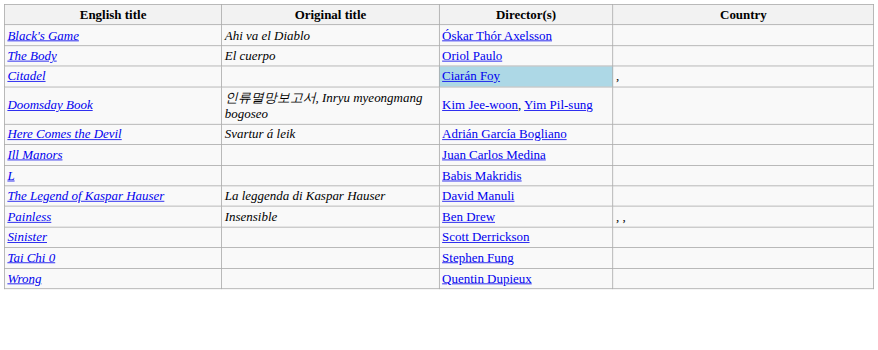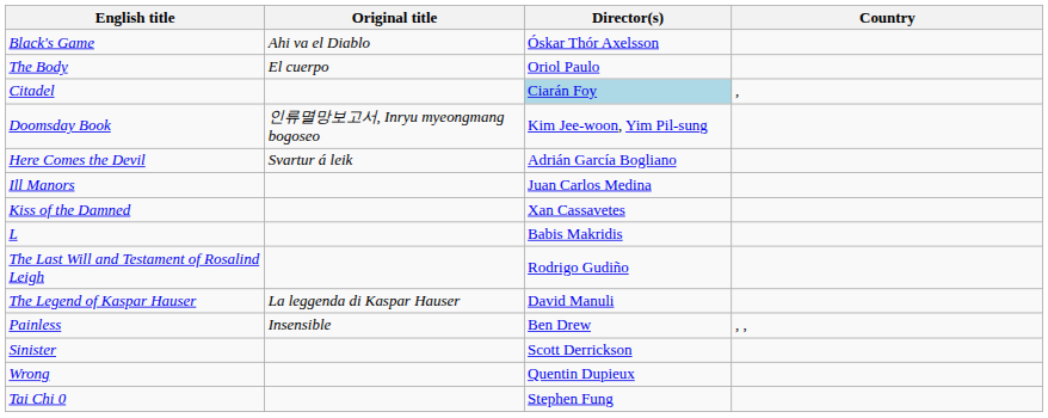 <table class="sortable wikitable" width="85%" cellpadding="5">
 <tr>
 <th width="25%">English title</th>
 <th width="25%">Original title</th>
 <th width="20%">Director(s)</th>
 <th width="30%">Country</th>
 </tr>
 <tr>
 <td><em><a href='#'>Black's Game</a></em></td>
 <td><em>Ahi va el Diablo</em></td>
 <td><a href='#'>Óskar Thór Axelsson</a></td>
 <td></td>
 </tr>
 <tr>
 <td><em><a href='#'>The Body</a></em></td>
 <td><em>El cuerpo</em></td>
 <td><a href='#'>Oriol Paulo</a></td>
 <td></td>
 </tr>
 <tr>
 <td><em><a href='#'>Citadel</a></em></td>
 <td></td>
 <td style="background: lightblue;"><a href='#'>Ciarán Foy</a></td>
 <td>, </td>
 </tr>
 <tr>
 <td><em><a href='#'>Doomsday Book</a></em></td>
 <td><em>인류멸망보고서, Inryu myeongmang bogoseo</em></td>
 <td><a href='#'>Kim Jee-woon</a>, <a href='#'>Yim Pil-sung</a></td>
 <td></td>
 </tr>
 <tr>
 <td><em><a href='#'>Here Comes the Devil</a></em></td>
 <td><em>Svartur á leik</em></td>
 <td><a href='#'>Adrián García Bogliano</a></td>
 <td></td>
 </tr>
 <tr>
 <td><em><a href='#'>Ill Manors</a></em></td>
 <td></td>
 <td><a href='#'>Juan Carlos Medina</a></td>
 <td></td>
 </tr>
 <tr>
+<td><em><a href='#'>Kiss of the Damned</a></em></td>
+<td></td>
+<td><a href='#'>Xan Cassavetes</a></td>
+<td></td>
+</tr>
+<tr>
 <td><em><a href='#'>L</a></em></td>
 <td></td>
 <td><a href='#'>Babis Makridis</a></td>
+<td></td>
+</tr>
+<tr>
+<td><em><a href='#'>The Last Will and Testament of Rosalind Leigh</a></em></td>
+<td></td>
+<td><a href='#'>Rodrigo Gudiño</a></td>
 <td></td>
 </tr>
 <tr>
 <td><em><a href='#'>The Legend of Kaspar Hauser</a></em></td>
 <td><em>La leggenda di Kaspar Hauser</em></td>
 <td><a href='#'>David Manuli</a></td>
 <td></td>
 </tr>
 <tr>
 <td><em><a href='#'>Painless</a></em></td>
 <td><em>Insensible</em></td>
 <td><a href='#'>Ben Drew</a></td>
 <td>, , </td>
 </tr>
 <tr>
 <td><em><a href='#'>Sinister</a></em></td>
 <td></td>
 <td><a href='#'>Scott Derrickson</a></td>
 <td></td>
 </tr>
 <tr>
+<td><em><a href='#'>Wrong</a></em></td>
+<td></td>
+<td><a href='#'>Quentin Dupieux</a></td>
+<td></td>
+</tr>
+<tr>
 <td><em><a href='#'>Tai Chi 0</a></em></td>
 <td></td>
 <td><a href='#'>Stephen Fung</a></td>
 <td></td>
 </tr>
-<tr>
-<td><em><a href='#'>Wrong</a></em></td>
-<td></td>
-<td><a href='#'>Quentin Dupieux</a></td>
-<td></td>
-</tr>
 </table>
